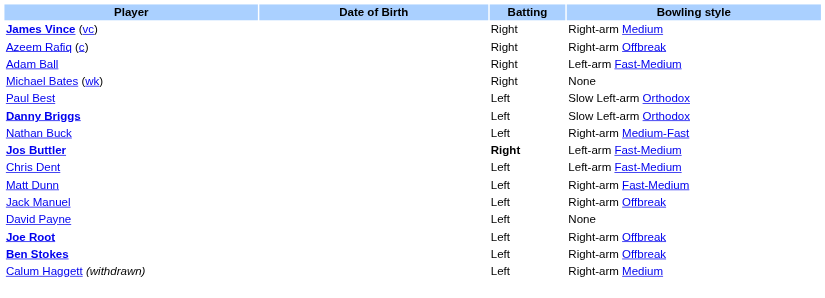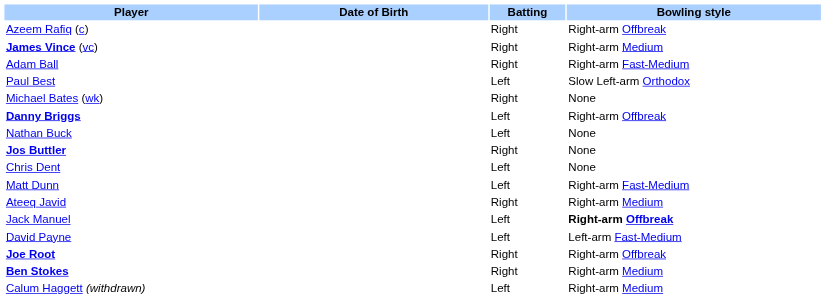 <table border="0" cellspacing="2" cellpadding="2" width="90%">
 <tr bgcolor=AAD0FF>
 <th width=20%>Player</th>
 <th width=18%>Date of Birth</th>
 <th width=6%>Batting</th>
 <th width=20%>Bowling style</th>
 </tr>
 <tr>
+<td><a href='#'>Azeem Rafiq</a> (<a href='#'>c</a>)</td>
+<td></td>
+<td>Right</td>
+<td>Right-arm <a href='#'>Offbreak</a></td>
+</tr>
+<tr>
 <td><strong><a href='#'>James Vince</a></strong> (<a href='#'>vc</a>)</td>
 <td></td>
 <td>Right</td>
 <td>Right-arm <a href='#'>Medium</a></td>
 </tr>
 <tr>
-<td><a href='#'>Azeem Rafiq</a> (<a href='#'>c</a>)</td>
-<td></td>
-<td>Right</td>
-<td>Right-arm <a href='#'>Offbreak</a></td>
-</tr>
-<tr>
 <td><a href='#'>Adam Ball</a></td>
 <td></td>
 <td>Right</td>
-<td>Left-arm <a href='#'>Fast-Medium</a></td>
+<td>Right-arm <a href='#'>Fast-Medium</a></td>
+</tr>
+<tr>
+<td><a href='#'>Paul Best</a></td>
+<td></td>
+<td>Left</td>
+<td>Slow Left-arm <a href='#'>Orthodox</a></td>
 </tr>
 <tr>
 <td><a href='#'>Michael Bates</a> (<a href='#'>wk</a>)</td>
 <td></td>
 <td>Right</td>
 <td>None</td>
 </tr>
 <tr>
-<td><a href='#'>Paul Best</a></td>
-<td></td>
-<td>Left</td>
-<td>Slow Left-arm <a href='#'>Orthodox</a></td>
-</tr>
-<tr>
 <td><strong><a href='#'>Danny Briggs</a></strong></td>
 <td></td>
 <td>Left</td>
-<td>Slow Left-arm <a href='#'>Orthodox</a></td>
+<td>Right-arm <a href='#'>Offbreak</a></td>
 </tr>
 <tr>
 <td><a href='#'>Nathan Buck</a></td>
 <td></td>
 <td>Left</td>
-<td>Right-arm <a href='#'>Medium-Fast</a></td>
+<td>None</td>
 </tr>
 <tr>
 <td><strong><a href='#'>Jos Buttler</a></strong></td>
 <td></td>
-<td><strong>Right</strong></td>
-<td>Left-arm <a href='#'>Fast-Medium</a></td>
+<td>Right</td>
+<td>None</td>
 </tr>
 <tr>
 <td><a href='#'>Chris Dent</a></td>
 <td></td>
 <td>Left</td>
-<td>Left-arm <a href='#'>Fast-Medium</a></td>
+<td>None</td>
 </tr>
 <tr>
 <td><a href='#'>Matt Dunn</a></td>
 <td></td>
 <td>Left</td>
 <td>Right-arm <a href='#'>Fast-Medium</a></td>
 </tr>
 <tr>
+<td><a href='#'>Ateeq Javid</a></td>
+<td></td>
+<td>Right</td>
+<td>Right-arm <a href='#'>Medium</a></td>
+</tr>
+<tr>
 <td><a href='#'>Jack Manuel</a></td>
 <td></td>
 <td>Left</td>
-<td>Right-arm <a href='#'>Offbreak</a></td>
+<td><strong>Right-arm <a href='#'>Offbreak</a></strong></td>
 </tr>
 <tr>
 <td><a href='#'>David Payne</a></td>
 <td></td>
 <td>Left</td>
-<td>None</td>
+<td>Left-arm <a href='#'>Fast-Medium</a></td>
 </tr>
 <tr>
 <td><strong><a href='#'>Joe Root</a></strong></td>
 <td></td>
-<td>Left</td>
+<td>Right</td>
 <td>Right-arm <a href='#'>Offbreak</a></td>
 </tr>
 <tr>
 <td><strong><a href='#'>Ben Stokes</a></strong></td>
 <td></td>
-<td>Left</td>
-<td>Right-arm <a href='#'>Offbreak</a></td>
+<td>Right</td>
+<td>Right-arm <a href='#'>Medium</a></td>
 </tr>
 <tr>
 <td><a href='#'>Calum Haggett</a> <em>(withdrawn)</em></td>
 <td></td>
 <td>Left</td>
 <td>Right-arm <a href='#'>Medium</a></td>
 </tr>
 </table>
